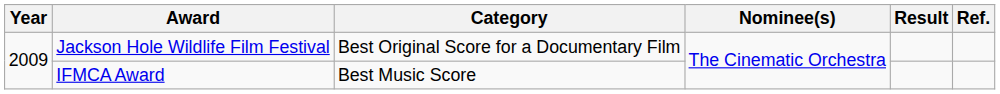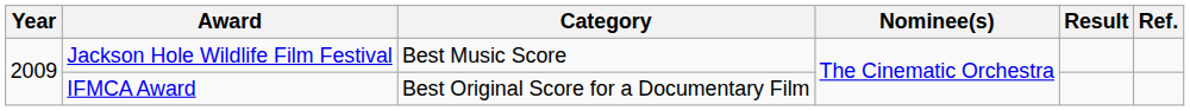 <table class="wikitable">
 <tr>
 <th>Year</th>
 <th>Award</th>
 <th>Category</th>
 <th>Nominee(s)</th>
 <th>Result</th>
 <th>Ref.</th>
 </tr>
 <tr>
 <td rowspan="2">2009</td>
 <td><a href='#'>Jackson Hole Wildlife Film Festival</a></td>
-<td>Best Original Score for a Documentary Film</td>
+<td>Best Music Score</td>
 <td rowspan="2"><a href='#'>The Cinematic Orchestra</a></td>
 <td></td>
 <td style="text-align:center;"></td>
 </tr>
 <tr>
 <td><a href='#'>IFMCA Award</a></td>
-<td>Best Music Score</td>
+<td>Best Original Score for a Documentary Film</td>
 <td></td>
 <td style="text-align:center;"></td>
 </tr>
 </table>
